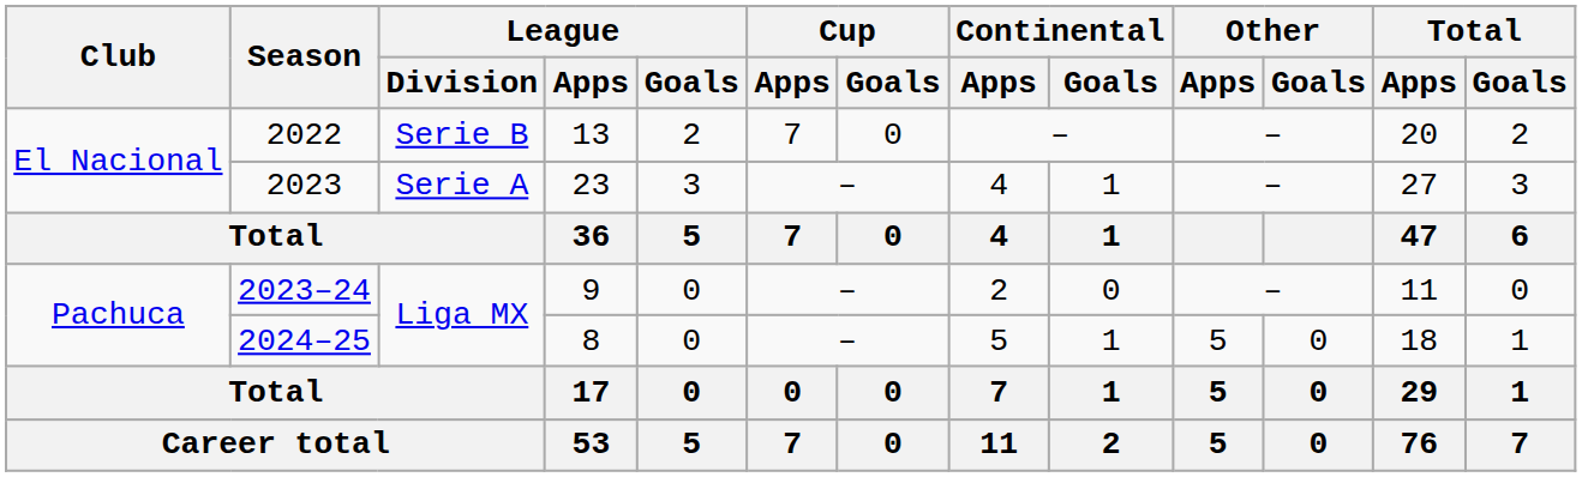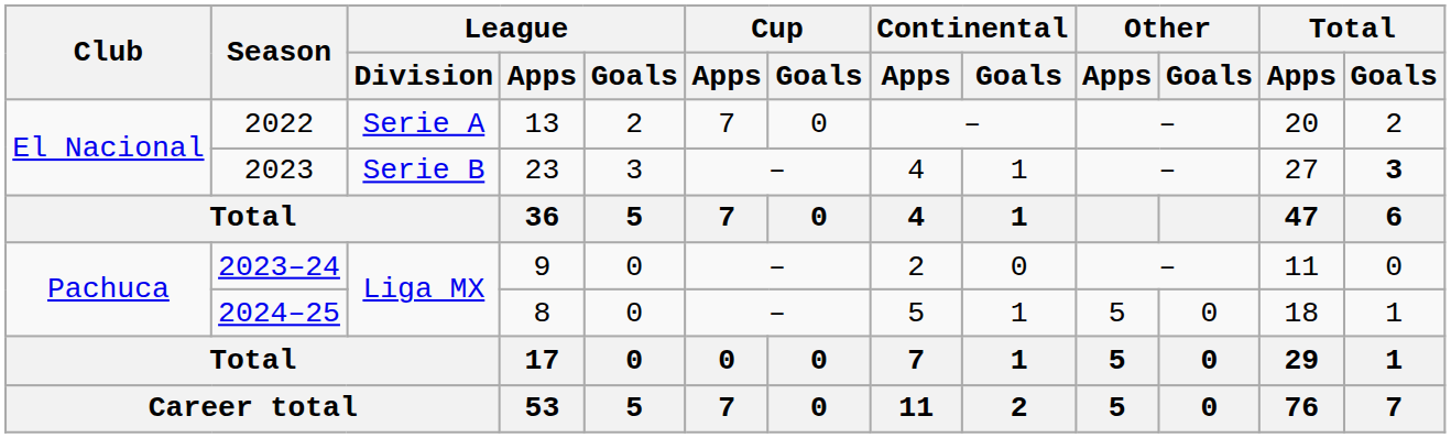 <table class="wikitable" style="text-align: center;">
 <tr>
 <th rowspan="2">Club</th>
 <th rowspan="2">Season</th>
 <th colspan="3">League</th>
 <th colspan="2">Cup</th>
 <th colspan="2">Continental</th>
 <th colspan="2">Other</th>
 <th colspan="2">Total</th>
 </tr>
 <tr>
 <th>Division</th>
 <th>Apps</th>
 <th>Goals</th>
 <th>Apps</th>
 <th>Goals</th>
 <th>Apps</th>
 <th>Goals</th>
 <th>Apps</th>
 <th>Goals</th>
 <th>Apps</th>
 <th>Goals</th>
 </tr>
 <tr>
 <td rowspan="2"><a href='#'>El Nacional</a></td>
 <td>2022</td>
-<td><a href='#'>Serie B</a></td>
+<td><a href='#'>Serie A</a></td>
 <td>13</td>
 <td>2</td>
 <td>7</td>
 <td>0</td>
 <td colspan=2>–</td>
 <td colspan="2">–</td>
 <td>20</td>
 <td>2</td>
 </tr>
 <tr>
 <td>2023</td>
-<td><a href='#'>Serie A</a></td>
+<td><a href='#'>Serie B</a></td>
 <td>23</td>
 <td>3</td>
 <td colspan=2>–</td>
 <td>4</td>
 <td>1</td>
 <td colspan="2">–</td>
 <td>27</td>
-<td>3</td>
+<td><strong>3</strong></td>
 </tr>
 <tr>
 <th colspan="3">Total</th>
 <th>36</th>
 <th>5</th>
 <th>7</th>
 <th>0</th>
 <th>4</th>
 <th>1</th>
 <th></th>
 <th></th>
 <th>47</th>
 <th>6</th>
 </tr>
 <tr>
 <td rowspan="2"><a href='#'>Pachuca</a></td>
 <td><a href='#'>2023–24</a></td>
 <td rowspan="2"><a href='#'>Liga MX</a></td>
 <td>9</td>
 <td>0</td>
 <td colspan=2>–</td>
 <td>2</td>
 <td>0</td>
 <td colspan="2">–</td>
 <td>11</td>
 <td>0</td>
 </tr>
 <tr>
 <td><a href='#'>2024–25</a></td>
 <td>8</td>
 <td>0</td>
 <td colspan="2">–</td>
 <td>5</td>
 <td>1</td>
 <td>5</td>
 <td>0</td>
 <td>18</td>
 <td>1</td>
 </tr>
 <tr>
 <th colspan="3">Total</th>
 <th>17</th>
 <th>0</th>
 <th>0</th>
 <th>0</th>
 <th>7</th>
 <th>1</th>
 <th>5</th>
 <th>0</th>
 <th>29</th>
 <th>1</th>
 </tr>
 <tr>
 <th colspan="3"><strong>Career total</strong></th>
 <th>53</th>
 <th>5</th>
 <th>7</th>
 <th>0</th>
 <th>11</th>
 <th>2</th>
 <th>5</th>
 <th>0</th>
 <th>76</th>
 <th>7</th>
 </tr>
 </table>
